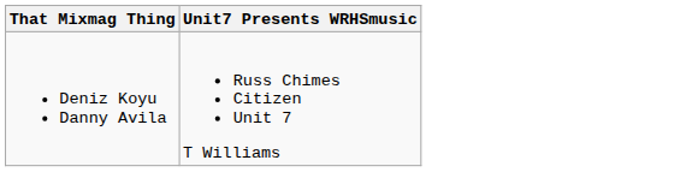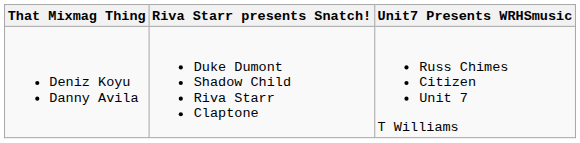 <table class="wikitable">
 <tr>
 <th>That Mixmag Thing</th>
+<th>Riva Starr presents Snatch!</th>
 <th>Unit7 Presents WRHSmusic</th>
 </tr>
 <tr>
 <td><br><ul><li>Deniz Koyu</li><li>Danny Avila</li></ul></td>
+<td><br><ul><li>Duke Dumont</li><li>Shadow Child</li><li>Riva Starr</li><li>Claptone</li></ul></td>
 <td><br><ul><li>Russ Chimes</li><li>Citizen</li><li>Unit 7</li></ul>T Williams</td>
 </tr>
 </table>
